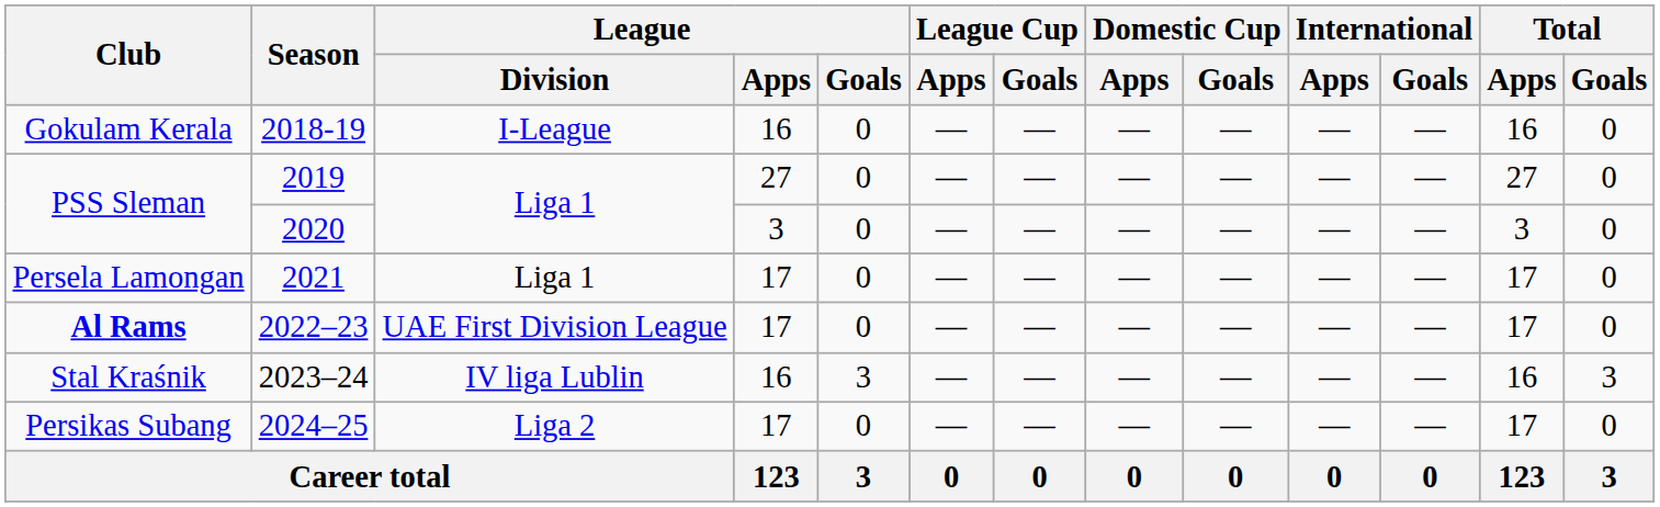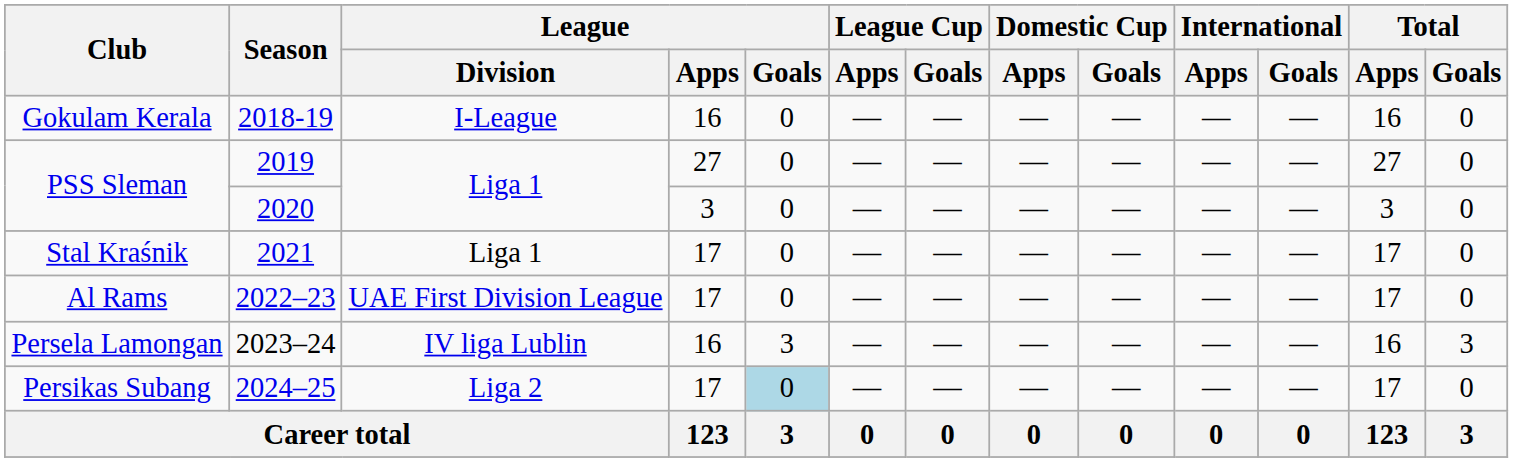 <table class="wikitable" style="text-align: center;">
 <tr>
 <th rowspan="2">Club</th>
 <th rowspan="2">Season</th>
 <th colspan="3">League</th>
 <th colspan="2">League Cup</th>
 <th colspan="2">Domestic Cup</th>
 <th colspan="2">International</th>
 <th colspan="2">Total</th>
 </tr>
 <tr>
 <th>Division</th>
 <th>Apps</th>
 <th>Goals</th>
 <th>Apps</th>
 <th>Goals</th>
 <th>Apps</th>
 <th>Goals</th>
 <th>Apps</th>
 <th>Goals</th>
 <th>Apps</th>
 <th>Goals</th>
 </tr>
 <tr>
 <td rowspan="1"><a href='#'>Gokulam Kerala</a></td>
 <td><a href='#'>2018-19</a></td>
 <td><a href='#'>I-League</a></td>
 <td>16</td>
 <td>0</td>
 <td>—</td>
 <td>—</td>
 <td>—</td>
 <td>—</td>
 <td>—</td>
 <td>—</td>
 <td>16</td>
 <td>0</td>
 </tr>
 <tr>
 <td rowspan="2"><a href='#'>PSS Sleman</a></td>
 <td><a href='#'>2019</a></td>
 <td rowspan="2"><a href='#'>Liga 1</a></td>
 <td>27</td>
 <td>0</td>
 <td>—</td>
 <td>—</td>
 <td>—</td>
 <td>—</td>
 <td>—</td>
 <td>—</td>
 <td>27</td>
 <td>0</td>
 </tr>
 <tr>
 <td><a href='#'>2020</a></td>
 <td>3</td>
 <td>0</td>
 <td>—</td>
 <td>—</td>
 <td>—</td>
 <td>—</td>
 <td>—</td>
 <td>—</td>
 <td>3</td>
 <td>0</td>
 </tr>
 <tr>
-<td rowspan="1"><a href='#'>Persela Lamongan</a></td>
+<td rowspan="1"><a href='#'>Stal Kraśnik</a></td>
 <td><a href='#'>2021</a></td>
 <td rowspan="1">Liga 1</td>
 <td>17</td>
 <td>0</td>
 <td>—</td>
 <td>—</td>
 <td>—</td>
 <td>—</td>
 <td>—</td>
 <td>—</td>
 <td>17</td>
 <td>0</td>
 </tr>
 <tr>
-<td rowspan="1"><strong><a href='#'>Al Rams</a></strong></td>
+<td rowspan="1"><a href='#'>Al Rams</a></td>
 <td><a href='#'>2022–23</a></td>
 <td rowspan="1"><a href='#'>UAE First Division League</a></td>
 <td>17</td>
 <td>0</td>
 <td>—</td>
 <td>—</td>
 <td>—</td>
 <td>—</td>
 <td>—</td>
 <td>—</td>
 <td>17</td>
 <td>0</td>
 </tr>
 <tr>
-<td rowspan="1"><a href='#'>Stal Kraśnik</a></td>
+<td rowspan="1"><a href='#'>Persela Lamongan</a></td>
 <td>2023–24</td>
 <td rowspan="1"><a href='#'>IV liga Lublin</a></td>
 <td>16</td>
 <td>3</td>
 <td>—</td>
 <td>—</td>
 <td>—</td>
 <td>—</td>
 <td>—</td>
 <td>—</td>
 <td>16</td>
 <td>3</td>
 </tr>
 <tr>
 <td rowspan="1"><a href='#'>Persikas Subang</a></td>
 <td><a href='#'>2024–25</a></td>
 <td rowspan="1"><a href='#'>Liga 2</a></td>
 <td>17</td>
-<td>0</td>
+<td style="background: lightblue;">0</td>
 <td>—</td>
 <td>—</td>
 <td>—</td>
 <td>—</td>
 <td>—</td>
 <td>—</td>
 <td>17</td>
 <td>0</td>
 </tr>
 <tr>
 <th colspan="3">Career total</th>
 <th>123</th>
 <th>3</th>
 <th>0</th>
 <th>0</th>
 <th>0</th>
 <th>0</th>
 <th>0</th>
 <th>0</th>
 <th>123</th>
 <th>3</th>
 </tr>
 </table>
